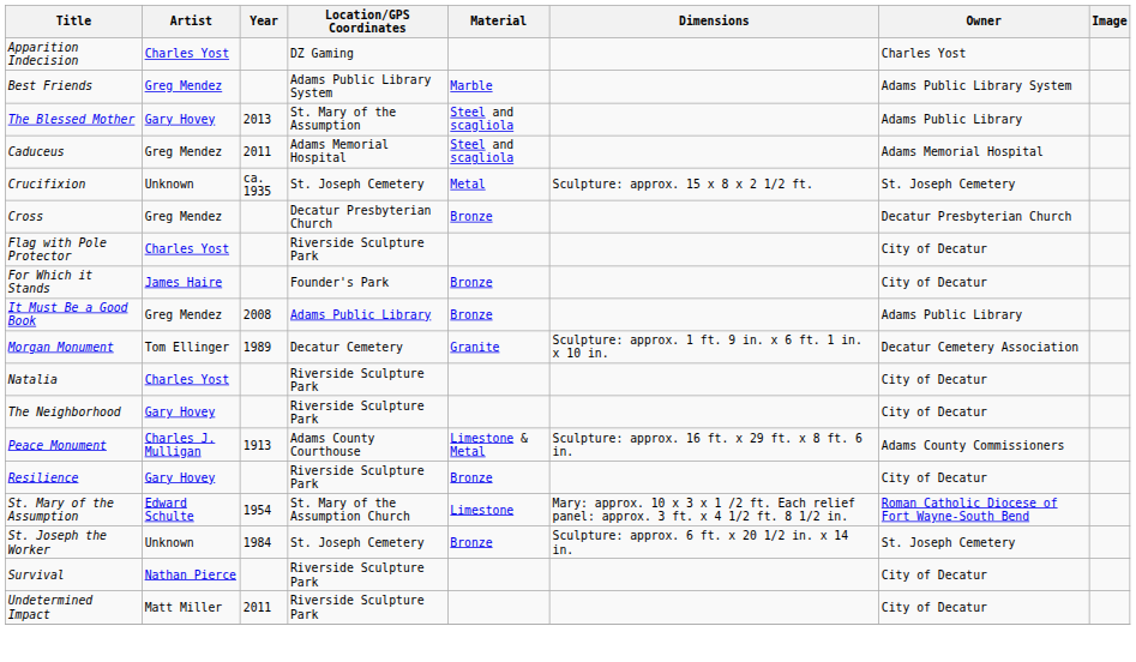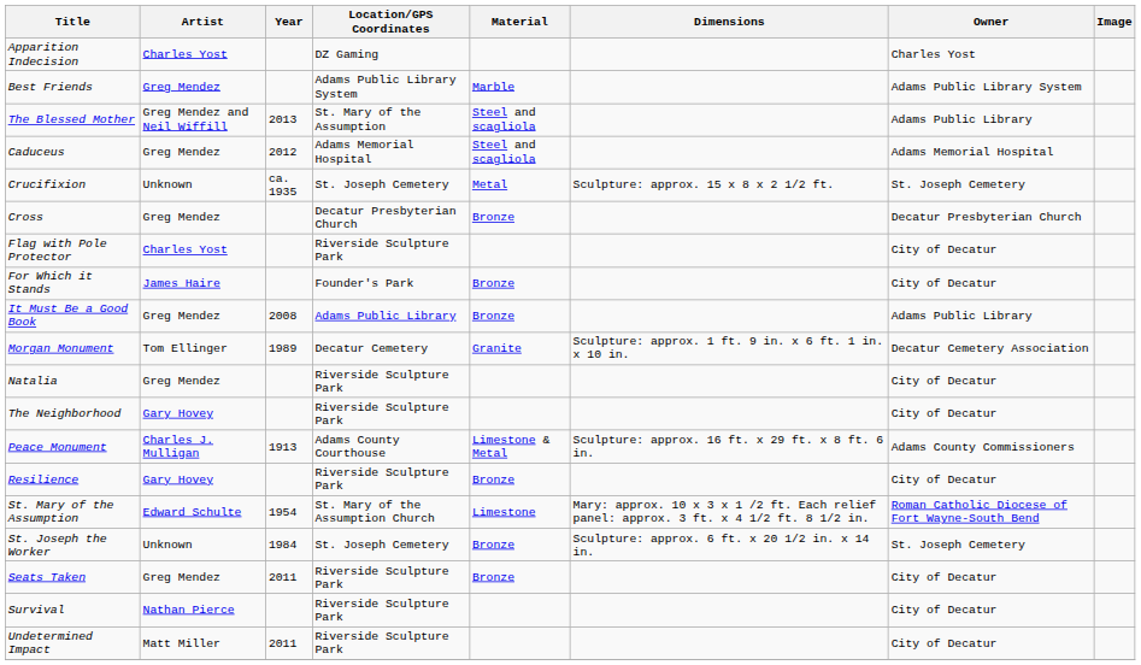 <table class="wikitable sortable">
 <tr>
 <th>Title</th>
 <th>Artist</th>
 <th>Year</th>
 <th>Location/GPS Coordinates</th>
 <th>Material</th>
 <th>Dimensions</th>
 <th>Owner</th>
 <th>Image</th>
 </tr>
 <tr>
 <td><em>Apparition Indecision</em></td>
 <td><a href='#'>Charles Yost</a></td>
 <td></td>
 <td>DZ Gaming</td>
 <td></td>
 <td></td>
 <td>Charles Yost</td>
 <td></td>
 </tr>
 <tr>
 <td><em>Best Friends</em></td>
 <td><a href='#'>Greg Mendez</a></td>
 <td></td>
 <td>Adams Public Library System</td>
 <td><a href='#'>Marble</a></td>
 <td></td>
 <td>Adams Public Library System</td>
 <td></td>
 </tr>
 <tr>
 <td><em><a href='#'>The Blessed Mother</a></em></td>
-<td><a href='#'>Gary Hovey</a></td>
+<td>Greg Mendez and <a href='#'>Neil Wiffill</a></td>
 <td>2013</td>
 <td>St. Mary of the Assumption</td>
 <td><a href='#'>Steel</a> and <a href='#'>scagliola</a></td>
 <td></td>
 <td>Adams Public Library</td>
 <td></td>
 </tr>
 <tr>
 <td><em>Caduceus</em></td>
 <td>Greg Mendez</td>
-<td>2011</td>
+<td>2012</td>
 <td>Adams Memorial Hospital</td>
 <td><a href='#'>Steel</a> and <a href='#'>scagliola</a></td>
 <td></td>
 <td>Adams Memorial Hospital</td>
 <td></td>
 </tr>
 <tr>
 <td><em>Crucifixion</em></td>
 <td>Unknown</td>
 <td>ca. 1935</td>
 <td>St. Joseph Cemetery</td>
 <td><a href='#'>Metal</a></td>
 <td>Sculpture: approx. 15 x 8 x 2 1/2 ft.</td>
 <td>St. Joseph Cemetery</td>
 <td></td>
 </tr>
 <tr>
 <td><em>Cross</em></td>
 <td>Greg Mendez</td>
 <td></td>
 <td>Decatur Presbyterian Church </td>
 <td><a href='#'>Bronze</a></td>
 <td></td>
 <td>Decatur Presbyterian Church</td>
 <td></td>
 </tr>
 <tr>
 <td><em>Flag with Pole Protector</em></td>
 <td><a href='#'>Charles Yost</a></td>
 <td></td>
 <td>Riverside Sculpture Park</td>
 <td></td>
 <td></td>
 <td>City of Decatur</td>
 <td></td>
 </tr>
 <tr>
 <td><em>For Which it Stands</em></td>
 <td><a href='#'>James Haire</a></td>
 <td></td>
 <td>Founder's Park</td>
 <td><a href='#'>Bronze</a></td>
 <td></td>
 <td>City of Decatur</td>
 <td></td>
 </tr>
 <tr>
 <td><em><a href='#'>It Must Be a Good Book</a></em></td>
 <td>Greg Mendez</td>
 <td>2008</td>
 <td><a href='#'>Adams Public Library</a></td>
 <td><a href='#'>Bronze</a></td>
 <td></td>
 <td>Adams Public Library</td>
 <td></td>
 </tr>
 <tr>
 <td><em><a href='#'>Morgan Monument</a></em></td>
 <td>Tom Ellinger</td>
 <td>1989</td>
 <td>Decatur Cemetery</td>
 <td><a href='#'>Granite</a></td>
 <td>Sculpture: approx. 1 ft. 9 in. x 6 ft. 1 in. x 10 in.</td>
 <td>Decatur Cemetery Association</td>
 <td></td>
 </tr>
 <tr>
 <td><em>Natalia</em></td>
-<td><a href='#'>Charles Yost</a></td>
+<td>Greg Mendez</td>
 <td></td>
 <td>Riverside Sculpture Park</td>
 <td></td>
 <td></td>
 <td>City of Decatur</td>
 <td></td>
 </tr>
 <tr>
 <td><em>The Neighborhood</em></td>
 <td><a href='#'>Gary Hovey</a></td>
 <td></td>
 <td>Riverside Sculpture Park</td>
 <td></td>
 <td></td>
 <td>City of Decatur</td>
 <td></td>
 </tr>
 <tr>
 <td><em><a href='#'>Peace Monument</a></em></td>
 <td><a href='#'>Charles J. Mulligan</a></td>
 <td>1913</td>
 <td>Adams County Courthouse </td>
 <td><a href='#'>Limestone</a> & <a href='#'>Metal</a></td>
 <td>Sculpture: approx. 16 ft. x 29 ft. x 8 ft. 6 in.</td>
 <td>Adams County Commissioners</td>
 <td></td>
 </tr>
 <tr>
 <td><em> <a href='#'>Resilience</a></em></td>
 <td><a href='#'>Gary Hovey</a></td>
 <td></td>
 <td>Riverside Sculpture Park</td>
 <td><a href='#'>Bronze</a></td>
 <td></td>
 <td>City of Decatur</td>
 <td></td>
 </tr>
 <tr>
 <td><em>St. Mary of the Assumption</em></td>
 <td><a href='#'>Edward Schulte</a></td>
 <td>1954</td>
 <td>St. Mary of the Assumption Church </td>
 <td><a href='#'>Limestone</a></td>
 <td>Mary: approx. 10 x 3 x 1 /2 ft. Each relief panel: approx. 3 ft. x 4 1/2 ft. 8 1/2 in.</td>
 <td><a href='#'>Roman Catholic Diocese of Fort Wayne-South Bend</a></td>
 <td></td>
 </tr>
 <tr>
 <td><em>St. Joseph the Worker</em></td>
 <td>Unknown</td>
 <td>1984</td>
 <td>St. Joseph Cemetery</td>
 <td><a href='#'>Bronze</a></td>
 <td>Sculpture: approx. 6 ft. x 20 1/2 in. x 14 in.</td>
 <td>St. Joseph Cemetery</td>
 <td></td>
 </tr>
 <tr>
+<td><em><a href='#'>Seats Taken</a></em></td>
+<td>Greg Mendez</td>
+<td>2011</td>
+<td>Riverside Sculpture Park</td>
+<td><a href='#'>Bronze</a></td>
+<td></td>
+<td>City of Decatur</td>
+<td></td>
+</tr>
+<tr>
 <td><em>Survival</em></td>
 <td><a href='#'>Nathan Pierce</a></td>
 <td></td>
 <td>Riverside Sculpture Park</td>
 <td></td>
 <td></td>
 <td>City of Decatur</td>
 <td></td>
 </tr>
 <tr>
 <td><em>Undetermined Impact</em></td>
 <td>Matt Miller</td>
 <td>2011</td>
 <td>Riverside Sculpture Park</td>
 <td></td>
 <td></td>
 <td>City of Decatur</td>
 <td></td>
 </tr>
 <tr>
 </tr>
 </table>
